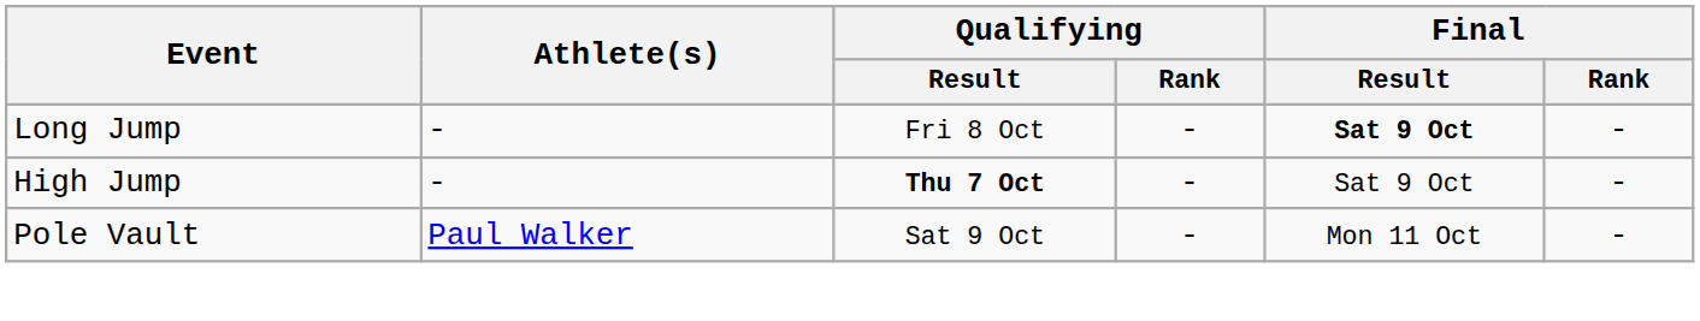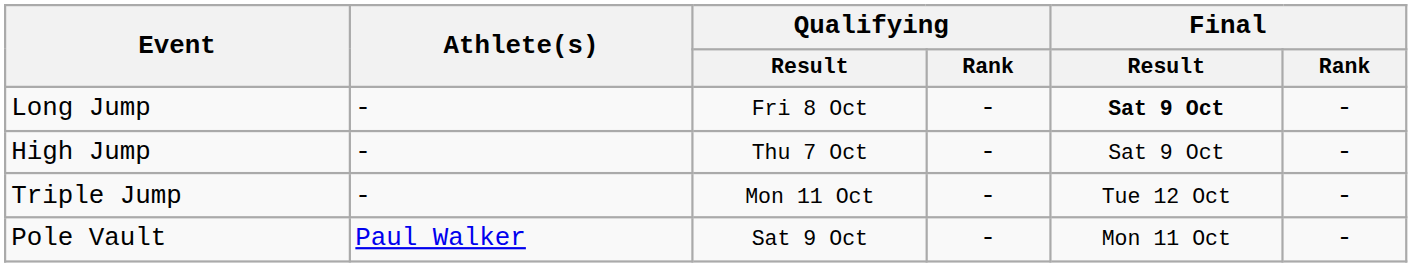 <table class=wikitable style="font-size:90%">
 <tr>
 <th rowspan="2" width=150>Event</th>
 <th rowspan="2" width=150>Athlete(s)</th>
 <th colspan="2" width=150>Qualifying</th>
 <th colspan="2" width=150>Final</th>
 </tr>
 <tr>
 <th style="line-height:1em" width=100><small>Result</small></th>
 <th style="line-height:1em" width=50><small>Rank</small></th>
 <th style="line-height:1em" width=100><small>Result</small></th>
 <th style="line-height:1em" width=50><small>Rank</small></th>
 </tr>
 <tr>
 <td>Long Jump</td>
 <td>-</td>
 <td align="center"><small>Fri 8 Oct</small></td>
 <td align="center">-</td>
 <td align="center"><strong><small>Sat 9 Oct</small></strong></td>
 <td align="center">-</td>
 </tr>
 <tr>
 <td>High Jump</td>
 <td>-</td>
-<td align="center"><strong><small>Thu 7 Oct</small></strong></td>
+<td align="center"><small>Thu 7 Oct</small></td>
 <td align="center">-</td>
 <td align="center"><small>Sat 9 Oct</small></td>
+<td align="center">-</td>
+</tr>
+<tr>
+<td>Triple Jump</td>
+<td>-</td>
+<td align="center"><small>Mon 11 Oct</small></td>
+<td align="center">-</td>
+<td align="center"><small>Tue 12 Oct</small></td>
 <td align="center">-</td>
 </tr>
 <tr>
 <td>Pole Vault</td>
 <td><a href='#'>Paul Walker</a></td>
 <td align="center"><small>Sat 9 Oct</small></td>
 <td align="center">-</td>
 <td align="center"><small>Mon 11 Oct</small></td>
 <td align="center">-</td>
 </tr>
 </table>
